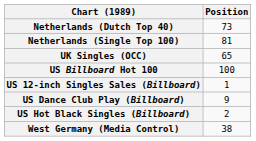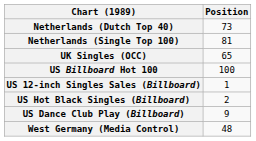 <table class="wikitable plainrowheaders sortable">
 <tr>
 <th>Chart (1989)</th>
 <th>Position</th>
 </tr>
 <tr>
 <th scope="row">Netherlands (Dutch Top 40)</th>
 <td align="center">73</td>
 </tr>
 <tr>
 <th scope="row">Netherlands (Single Top 100)</th>
 <td align="center">81</td>
 </tr>
 <tr>
 <th scope="row">UK Singles (OCC)</th>
 <td align="center">65</td>
 </tr>
 <tr>
 <th scope="row">US <em>Billboard</em> Hot 100</th>
 <td align="center">100</td>
 </tr>
 <tr>
 <th scope="row">US 12-inch Singles Sales (<em>Billboard</em>)</th>
 <td align="center">1</td>
 </tr>
 <tr>
+<th scope="row">US Hot Black Singles (<em>Billboard</em>)</th>
+<td align="center">2</td>
+</tr>
+<tr>
 <th scope="row">US Dance Club Play (<em>Billboard</em>)</th>
 <td align="center">9</td>
 </tr>
 <tr>
-<th scope="row">US Hot Black Singles (<em>Billboard</em>)</th>
-<td align="center">2</td>
-</tr>
-<tr>
 <th scope="row">West Germany (Media Control)</th>
-<td align="center">38</td>
+<td align="center">48</td>
 </tr>
 </table>
